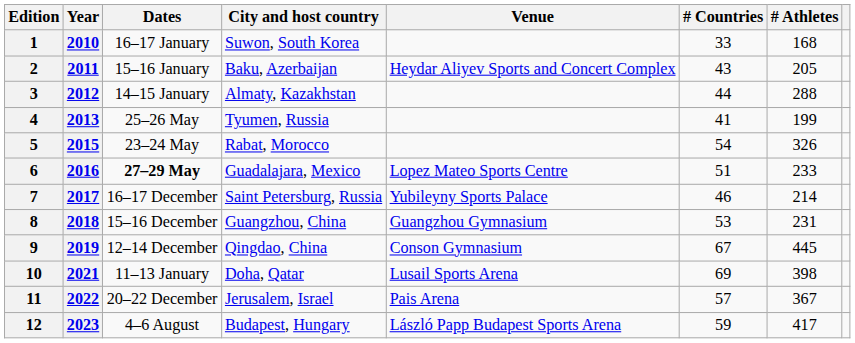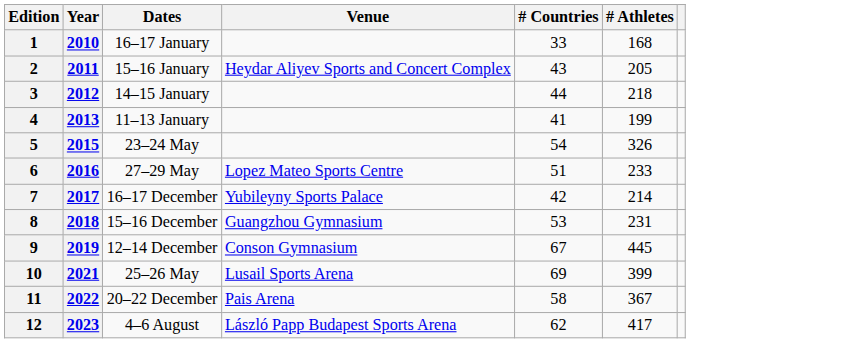 <table class=wikitable style="text-align:center; font-size:100%;">
 <tr>
 <th>Edition</th>
 <th>Year</th>
 <th>Dates</th>
-<th>City and host country</th>
 <th>Venue</th>
 <th># Countries</th>
 <th># Athletes</th>
 <th></th>
 </tr>
 <tr>
 <th>1</th>
 <th><a href='#'>2010</a></th>
 <td>16–17 January</td>
-<td align=left> <a href='#'>Suwon</a>, <a href='#'>South Korea</a></td>
 <td align=left></td>
 <td>33</td>
 <td>168</td>
 <td></td>
 </tr>
 <tr>
 <th>2</th>
 <th><a href='#'>2011</a></th>
 <td>15–16 January</td>
-<td align=left> <a href='#'>Baku</a>, <a href='#'>Azerbaijan</a></td>
 <td align=left><a href='#'>Heydar Aliyev Sports and Concert Complex</a></td>
 <td>43</td>
 <td>205</td>
 <td></td>
 </tr>
 <tr>
 <th>3</th>
 <th><a href='#'>2012</a></th>
 <td>14–15 January</td>
-<td align=left> <a href='#'>Almaty</a>, <a href='#'>Kazakhstan</a></td>
 <td align=left></td>
 <td>44</td>
-<td>288</td>
+<td>218</td>
 <td></td>
 </tr>
 <tr>
 <th>4</th>
 <th><a href='#'>2013</a></th>
-<td>25–26 May</td>
-<td align=left> <a href='#'>Tyumen</a>, <a href='#'>Russia</a></td>
+<td>11–13 January</td>
 <td align=left></td>
 <td>41</td>
 <td>199</td>
 <td></td>
 </tr>
 <tr>
 <th>5</th>
 <th><a href='#'>2015</a></th>
 <td>23–24 May</td>
-<td align=left> <a href='#'>Rabat</a>, <a href='#'>Morocco</a></td>
 <td align=left></td>
 <td>54</td>
 <td>326</td>
 <td></td>
 </tr>
 <tr>
 <th>6</th>
 <th><a href='#'>2016</a></th>
-<td><strong>27–29 May</strong></td>
-<td align=left> <a href='#'>Guadalajara</a>, <a href='#'>Mexico</a></td>
+<td>27–29 May</td>
 <td align=left><a href='#'>Lopez Mateo Sports Centre</a></td>
 <td>51</td>
 <td>233</td>
 <td></td>
 </tr>
 <tr>
 <th>7</th>
 <th><a href='#'>2017</a></th>
 <td>16–17 December</td>
-<td align=left> <a href='#'>Saint Petersburg</a>, <a href='#'>Russia</a></td>
 <td align=left><a href='#'>Yubileyny Sports Palace</a></td>
-<td>46</td>
+<td>42</td>
 <td>214</td>
 <td></td>
 </tr>
 <tr>
 <th>8</th>
 <th><a href='#'>2018</a></th>
 <td>15–16 December</td>
-<td align=left> <a href='#'>Guangzhou</a>, <a href='#'>China</a></td>
 <td align=left><a href='#'>Guangzhou Gymnasium</a></td>
 <td>53</td>
 <td>231</td>
 <td></td>
 </tr>
 <tr>
 <th>9</th>
 <th><a href='#'>2019</a></th>
 <td>12–14 December</td>
-<td align=left> <a href='#'>Qingdao</a>, <a href='#'>China</a></td>
 <td align=left><a href='#'>Conson Gymnasium</a></td>
 <td>67</td>
 <td>445</td>
 <td></td>
 </tr>
 <tr>
 <th>10</th>
 <th><a href='#'>2021</a></th>
-<td>11–13 January</td>
-<td align=left> <a href='#'>Doha</a>, <a href='#'>Qatar</a></td>
+<td>25–26 May</td>
 <td align=left><a href='#'>Lusail Sports Arena</a></td>
 <td>69</td>
-<td>398</td>
+<td>399</td>
 <td></td>
 </tr>
 <tr>
 <th>11</th>
 <th><a href='#'>2022</a></th>
 <td>20–22 December</td>
-<td align=left> <a href='#'>Jerusalem</a>, <a href='#'>Israel</a></td>
 <td align=left><a href='#'>Pais Arena</a></td>
-<td>57</td>
+<td>58</td>
 <td>367</td>
 <td></td>
 </tr>
 <tr>
 <th>12</th>
 <th><a href='#'>2023</a></th>
 <td>4–6 August</td>
-<td align=left> <a href='#'>Budapest</a>, <a href='#'>Hungary</a></td>
 <td align=left><a href='#'>László Papp Budapest Sports Arena</a></td>
-<td>59</td>
+<td>62</td>
 <td>417</td>
 <td></td>
 </tr>
 </table>
